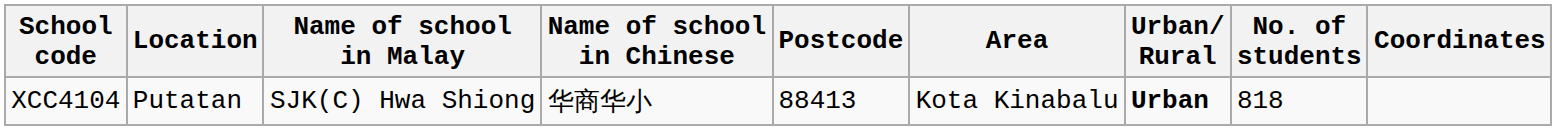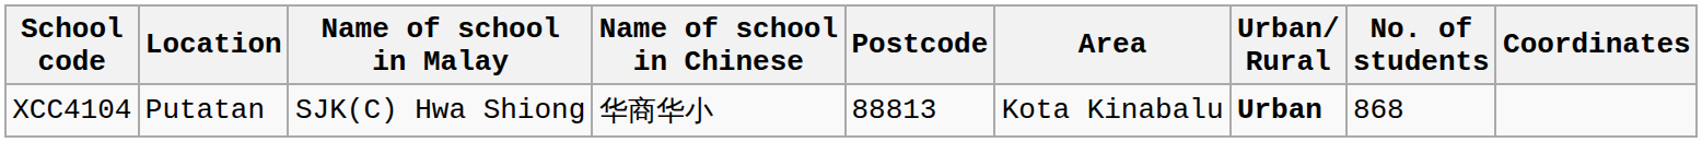 <table class="wikitable sortable">
 <tr>
 <th>School<br>code</th>
 <th>Location</th>
 <th>Name of school<br>in Malay</th>
 <th>Name of school<br>in Chinese</th>
 <th>Postcode</th>
 <th>Area</th>
 <th>Urban/<br>Rural</th>
 <th>No. of<br>students</th>
 <th>Coordinates</th>
 </tr>
 <tr>
 <td>XCC4104</td>
 <td>Putatan</td>
 <td>SJK(C) Hwa Shiong</td>
 <td>华商华小</td>
-<td>88413</td>
+<td>88813</td>
 <td>Kota Kinabalu</td>
 <td><strong>Urban</strong></td>
-<td>818</td>
+<td>868</td>
 <td></td>
 </tr>
 </table>
